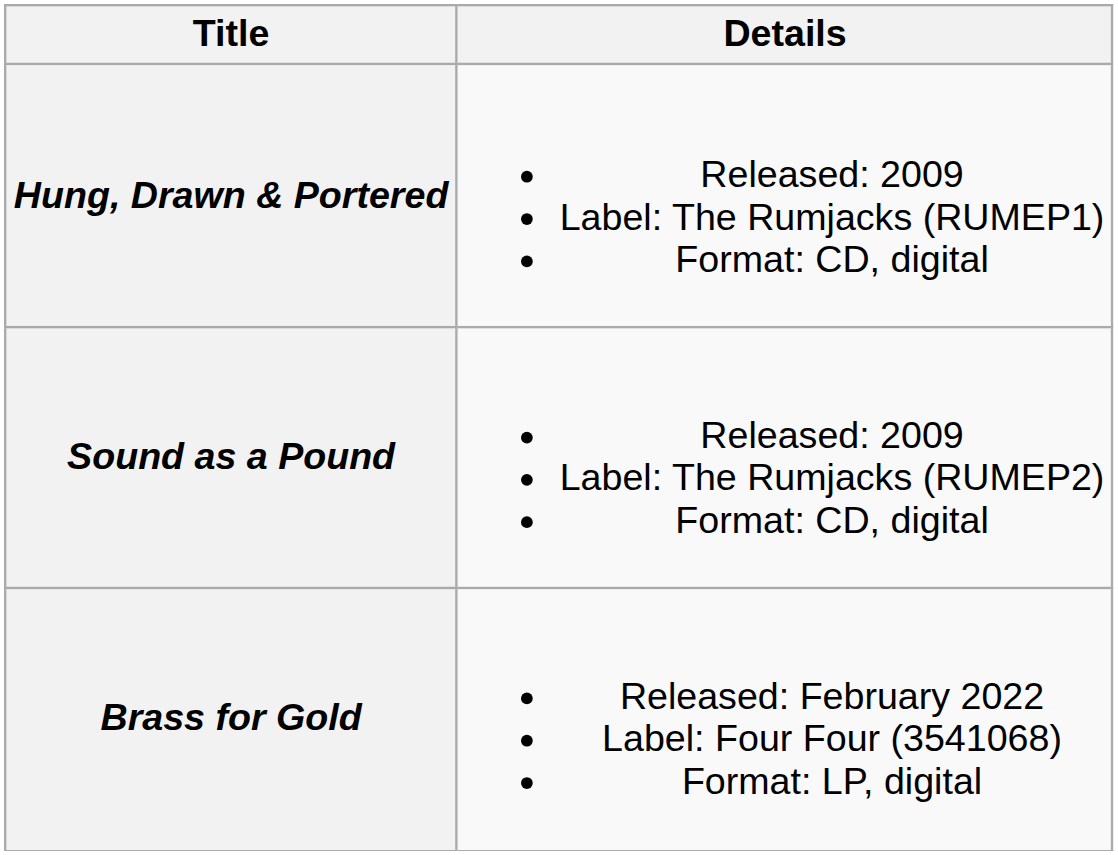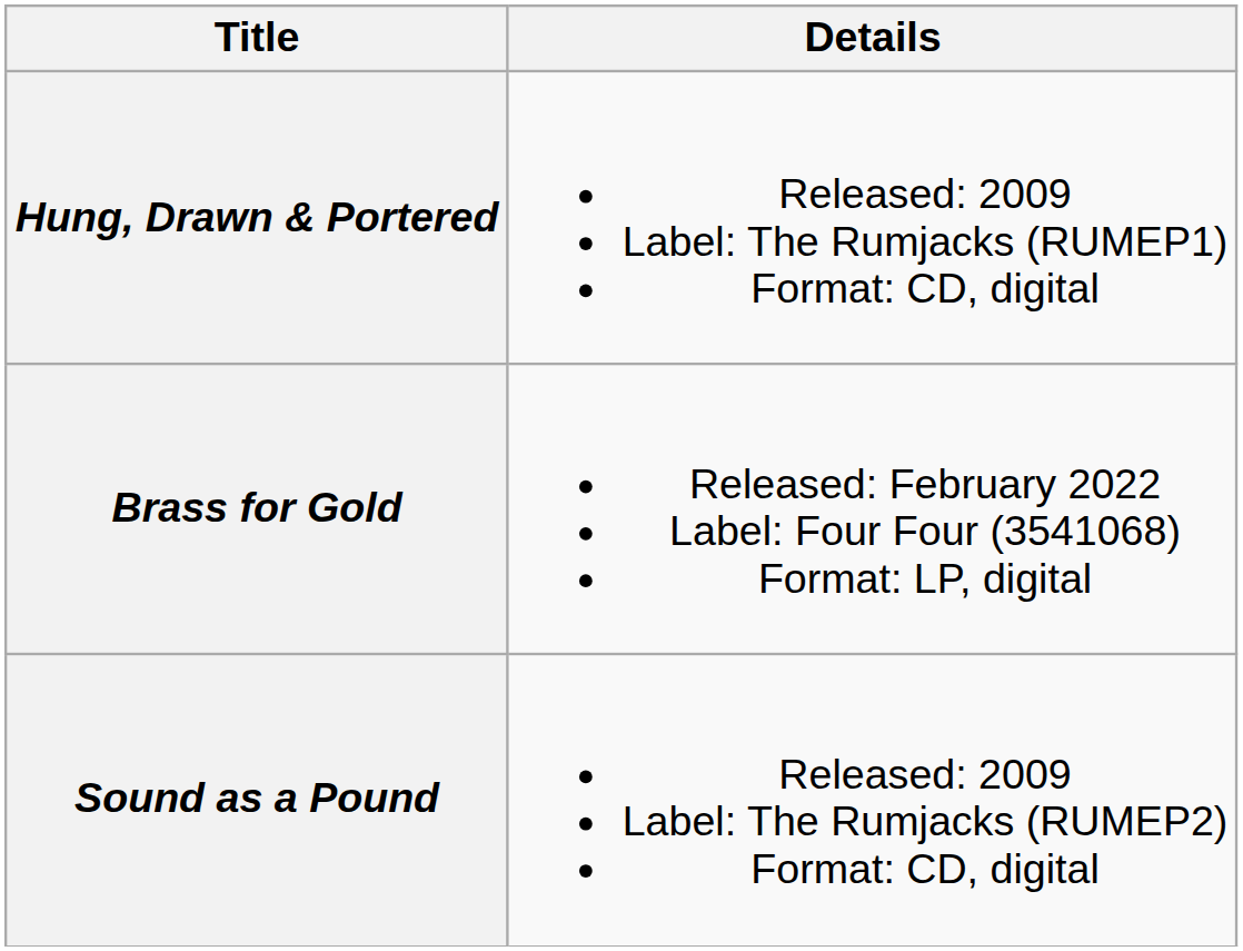 <table class="wikitable plainrowheaders" style="text-align:center;" border="1">
 <tr>
 <th>Title</th>
 <th>Details</th>
 </tr>
 <tr>
 <th scope="row"><em>Hung, Drawn & Portered</em></th>
 <td><br><ul><li>Released: 2009</li><li>Label: The Rumjacks (RUMEP1)</li><li>Format: CD, digital</li></ul></td>
 </tr>
 <tr>
+<th scope="row"><em>Brass for Gold</em></th>
+<td><br><ul><li>Released: February 2022</li><li>Label: Four Four (3541068)</li><li>Format: LP, digital</li></ul></td>
+</tr>
+<tr>
 <th scope="row"><em>Sound as a Pound</em></th>
 <td><br><ul><li>Released: 2009</li><li>Label: The Rumjacks (RUMEP2)</li><li>Format: CD, digital</li></ul></td>
 </tr>
-<tr>
-<th scope="row"><em>Brass for Gold</em></th>
-<td><br><ul><li>Released: February 2022</li><li>Label: Four Four (3541068)</li><li>Format: LP, digital</li></ul></td>
-</tr>
 </table>
